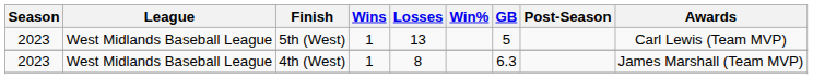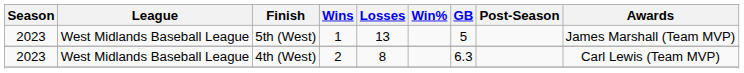 <table class="wikitable plainrowheaders" style="text-align:center; font-size:95%">
 <tr>
 <th scope="col">Season</th>
 <th scope="col">League</th>
 <th scope="col">Finish</th>
 <th scope="col"><a href='#'>Wins</a></th>
 <th scope="col"><a href='#'>Losses</a></th>
 <th scope="col"><a href='#'>Win%</a></th>
 <th scope="col"><a href='#'>GB</a></th>
 <th scope="col">Post-Season</th>
 <th scope="col">Awards</th>
 </tr>
 <tr>
 <td>2023</td>
 <td>West Midlands Baseball League</td>
 <td>5th (West)</td>
 <td>1</td>
 <td>13</td>
 <td></td>
 <td>5</td>
 <td></td>
-<td>Carl Lewis (Team MVP)</td>
+<td>James Marshall (Team MVP)</td>
 </tr>
 <tr>
 </tr>
 <tr>
 <td>2023</td>
 <td>West Midlands Baseball League</td>
 <td>4th (West)</td>
-<td>1</td>
+<td>2</td>
 <td>8</td>
 <td></td>
 <td>6.3</td>
 <td></td>
-<td>James Marshall (Team MVP)</td>
+<td>Carl Lewis (Team MVP)</td>
 </tr>
 <tr>
 </tr>
 <tr>
 </tr>
 </table>
